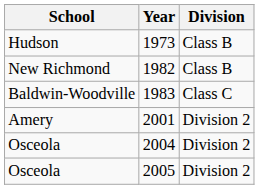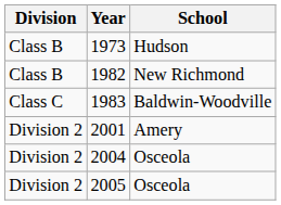 <table class="wikitable">
 <tr>
+<th>Division</th>
+<th>Year</th>
 <th>School</th>
-<th>Year</th>
-<th>Division</th>
 </tr>
 <tr>
+<td>Class B</td>
+<td>1973</td>
 <td>Hudson</td>
-<td>1973</td>
-<td>Class B</td>
 </tr>
 <tr>
+<td>Class B</td>
+<td>1982</td>
 <td>New Richmond</td>
-<td>1982</td>
-<td>Class B</td>
 </tr>
 <tr>
+<td>Class C</td>
+<td>1983</td>
 <td>Baldwin-Woodville</td>
-<td>1983</td>
-<td>Class C</td>
 </tr>
 <tr>
+<td>Division 2</td>
+<td>2001</td>
 <td>Amery</td>
-<td>2001</td>
-<td>Division 2</td>
 </tr>
 <tr>
+<td>Division 2</td>
+<td>2004</td>
 <td>Osceola</td>
-<td>2004</td>
-<td>Division 2</td>
 </tr>
 <tr>
+<td>Division 2</td>
+<td>2005</td>
 <td>Osceola</td>
-<td>2005</td>
-<td>Division 2</td>
 </tr>
 </table>
